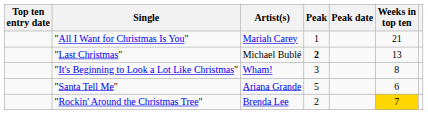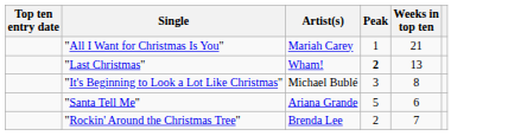 <table class="wikitable sortable">
 <tr>
 <th>Top ten<br>entry date</th>
 <th>Single</th>
 <th>Artist(s)</th>
 <th data-sort-type="number">Peak</th>
-<th>Peak date</th>
 <th data-sort-type="number">Weeks in<br>top ten</th>
 <th></th>
 </tr>
 <tr>
 <td></td>
 <td>"<a href='#'>All I Want for Christmas Is You</a>"</td>
 <td><a href='#'>Mariah Carey</a></td>
 <td style="text-align:center;">1</td>
-<td></td>
 <td style="text-align:center;">21</td>
 <td></td>
 </tr>
 <tr>
 <td></td>
 <td>"<a href='#'>Last Christmas</a>"</td>
-<td>Michael Bublé</td>
+<td><a href='#'>Wham!</a></td>
 <td style="text-align:center;"><strong>2</strong></td>
-<td></td>
 <td style="text-align:center;">13</td>
 <td></td>
 </tr>
 <tr>
 <td></td>
 <td>"<a href='#'>It's Beginning to Look a Lot Like Christmas</a>"</td>
-<td><a href='#'>Wham!</a></td>
+<td>Michael Bublé</td>
 <td style="text-align:center;">3</td>
-<td></td>
 <td style="text-align:center;">8</td>
 <td></td>
 </tr>
 <tr>
 <td></td>
 <td>"<a href='#'>Santa Tell Me</a>"</td>
 <td><a href='#'>Ariana Grande</a></td>
 <td style="text-align:center;">5</td>
-<td></td>
 <td style="text-align:center;">6</td>
 <td></td>
 </tr>
 <tr>
 <td></td>
 <td>"<a href='#'>Rockin' Around the Christmas Tree</a>"</td>
 <td><a href='#'>Brenda Lee</a></td>
 <td style="text-align:center;">2</td>
-<td></td>
-<td style="background: gold; text-align:center;">7</td>
+<td style="text-align:center;">7</td>
 <td></td>
 </tr>
 </table>
